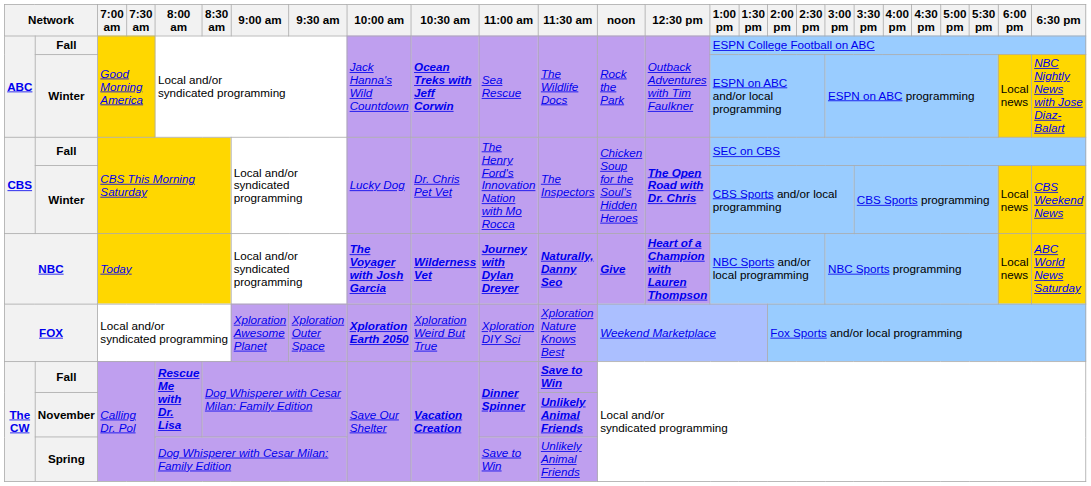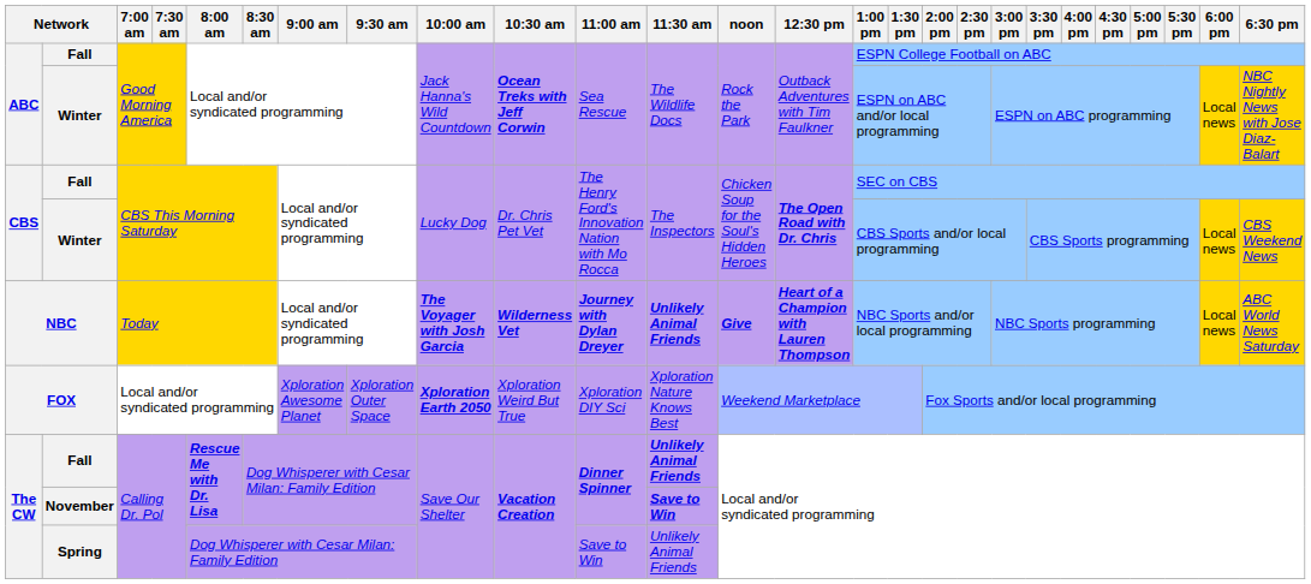 <table class=wikitable style=font-size:90%>
 <tr>
 <th width=1.5% bgcolor=#C0C0C0 colspan=2>Network</th>
 <th width=4% bgcolor=#C0C0C0>7:00 am</th>
 <th width=4% bgcolor=#C0C0C0>7:30 am</th>
 <th width=4% bgcolor=#C0C0C0>8:00 am</th>
 <th width=4% bgcolor=#C0C0C0>8:30 am</th>
 <th width=4% bgcolor=#C0C0C0>9:00 am</th>
 <th width=4% bgcolor=#C0C0C0>9:30 am</th>
 <th width=4% bgcolor=#C0C0C0>10:00 am</th>
 <th width=4% bgcolor=#C0C0C0>10:30 am</th>
 <th width=4% bgcolor=#C0C0C0>11:00 am</th>
 <th width=4% bgcolor=#C0C0C0>11:30 am</th>
 <th width=4% bgcolor=#C0C0C0>noon</th>
 <th width=4% bgcolor=#C0C0C0>12:30 pm</th>
 <th width=4% bgcolor=#C0C0C0>1:00 pm</th>
 <th width=4% bgcolor=#C0C0C0>1:30 pm</th>
 <th width=4% bgcolor=#C0C0C0>2:00 pm</th>
 <th width=4% bgcolor=#C0C0C0>2:30 pm</th>
 <th width=4% bgcolor=#C0C0C0>3:00 pm</th>
 <th width=4% bgcolor=#C0C0C0>3:30 pm</th>
 <th width=4% bgcolor=#C0C0C0>4:00 pm</th>
 <th width=4% bgcolor=#C0C0C0>4:30 pm</th>
 <th width=4% bgcolor=#C0C0C0>5:00 pm</th>
 <th width=4% bgcolor=#C0C0C0>5:30 pm</th>
 <th width=4% bgcolor=#C0C0C0>6:00 pm</th>
 <th width=4% bgcolor=#C0C0C0>6:30 pm</th>
 </tr>
 <tr>
 <th bgcolor=#C0C0C0 rowspan=2><a href='#'>ABC</a></th>
 <th>Fall</th>
 <td bgcolor=gold colspan=2 rowspan=2><em><a href='#'>Good Morning America</a></em></td>
 <td bgcolor=white colspan=4 rowspan=2>Local and/or<br> syndicated programming</td>
 <td bgcolor=bf9fef rowspan=2><em><a href='#'>Jack Hanna's Wild Countdown</a></em></td>
 <td bgcolor=bf9fef rowspan=2><strong><em><a href='#'>Ocean Treks with Jeff Corwin</a></em></strong></td>
 <td bgcolor=bf9fef rowspan=2><em><a href='#'>Sea Rescue</a></em></td>
 <td bgcolor=bf9fef rowspan=2><em><a href='#'>The Wildlife Docs</a></em></td>
 <td bgcolor=bf9fef rowspan=2><em><a href='#'>Rock the Park</a></em></td>
 <td bgcolor=bf9fef rowspan=2><em><a href='#'>Outback Adventures with Tim Faulkner</a></em></td>
 <td bgcolor=99ccff colspan=12><a href='#'>ESPN College Football on ABC</a></td>
 </tr>
 <tr>
 <th>Winter</th>
 <td bgcolor=99ccff colspan=4><a href='#'>ESPN on ABC</a> and/or local programming</td>
 <td bgcolor=99ccff colspan=6><a href='#'>ESPN on ABC</a> programming</td>
 <td bgcolor=gold>Local news</td>
 <td bgcolor=gold><em><a href='#'>NBC Nightly News with Jose Diaz-Balart</a></em></td>
 </tr>
 <tr>
 <th bgcolor=#C0C0C0 rowspan=2><a href='#'>CBS</a></th>
 <th>Fall</th>
 <td bgcolor=gold colspan=4 rowspan=2><em><a href='#'>CBS This Morning Saturday</a></em></td>
 <td bgcolor=white colspan=2 rowspan=2>Local and/or<br> syndicated programming</td>
 <td bgcolor=bf9fef rowspan=2><em><a href='#'>Lucky Dog</a></em></td>
 <td bgcolor=bf9fef rowspan=2><em><a href='#'>Dr. Chris Pet Vet</a></em></td>
 <td bgcolor=bf9fef rowspan=2><em><a href='#'>The Henry Ford's Innovation Nation with Mo Rocca</a></em></td>
 <td bgcolor=bf9fef rowspan=2><em><a href='#'>The Inspectors</a></em></td>
 <td bgcolor=bf9fef rowspan=2><em><a href='#'>Chicken Soup for the Soul's Hidden Heroes</a></em></td>
 <td bgcolor=bf9fef rowspan=2><strong><em><a href='#'>The Open Road with Dr. Chris</a></em></strong></td>
 <td bgcolor=99ccff colspan=12><a href='#'>SEC on CBS</a></td>
 </tr>
 <tr>
 <th>Winter</th>
 <td bgcolor=99ccff colspan=5><a href='#'>CBS Sports</a> and/or local programming</td>
 <td bgcolor=99ccff colspan=5><a href='#'>CBS Sports</a> programming</td>
 <td bgcolor=gold>Local news</td>
 <td bgcolor=gold><em><a href='#'>CBS Weekend News</a></em></td>
 </tr>
 <tr>
 <th bgcolor=#C0C0C0 colspan=2><a href='#'>NBC</a></th>
 <td bgcolor=gold colspan=4><em><a href='#'>Today</a></em></td>
 <td bgcolor=white colspan=2>Local and/or<br> syndicated programming</td>
 <td bgcolor=bf9fef><strong><em><a href='#'>The Voyager with Josh Garcia</a></em></strong></td>
 <td bgcolor=bf9fef><strong><em><a href='#'>Wilderness Vet</a></em></strong></td>
 <td bgcolor=bf9fef><strong><em><a href='#'>Journey with Dylan Dreyer</a></em></strong></td>
-<td bgcolor=bf9fef><strong><em><a href='#'>Naturally, Danny Seo</a></em></strong></td>
+<td bgcolor=bf9fef><strong><em><a href='#'>Unlikely Animal Friends</a></em></strong></td>
 <td bgcolor=bf9fef><strong><em><a href='#'>Give</a></em></strong></td>
 <td bgcolor=bf9fef><strong><em><a href='#'>Heart of a Champion with Lauren Thompson</a></em></strong></td>
 <td bgcolor=99ccff colspan=4><a href='#'>NBC Sports</a> and/or local programming</td>
 <td bgcolor=99ccff colspan=6><a href='#'>NBC Sports</a> programming</td>
 <td bgcolor=gold>Local news</td>
 <td bgcolor=gold><em><a href='#'>ABC World News Saturday</a></em></td>
 </tr>
 <tr>
 <th bgcolor=#C0C0C0 colspan=2><a href='#'>FOX</a></th>
 <td bgcolor=white colspan=4>Local and/or<br> syndicated programming</td>
 <td bgcolor=bf9fef><em><a href='#'>Xploration Awesome Planet</a></em></td>
 <td bgcolor=bf9fef><em><a href='#'>Xploration Outer Space</a></em></td>
 <td bgcolor=#bf9fef><strong><em><a href='#'>Xploration Earth 2050</a></em></strong></td>
 <td bgcolor="#bf9fef"><em><a href='#'>Xploration Weird But True</a></em></td>
 <td bgcolor="#bf9fef"><em><a href='#'>Xploration DIY Sci</a></em></td>
 <td bgcolor="#bf9fef"><em><a href='#'>Xploration Nature Knows Best</a></em></td>
 <td bgcolor="abbfff" colspan="4"><em><a href='#'>Weekend Marketplace</a></em></td>
 <td bgcolor=99ccff colspan=14><a href='#'>Fox Sports</a> and/or local programming</td>
 </tr>
 <tr>
 <th bgcolor=#C0C0C0 rowspan=3><a href='#'>The CW</a></th>
 <th>Fall</th>
 <td bgcolor=bf9fef colspan=2 rowspan=3><em><a href='#'>Calling Dr. Pol</a></em></td>
 <td bgcolor=bf9fef rowspan=2><strong><em><a href='#'>Rescue Me with Dr. Lisa</a></em></strong></td>
 <td bgcolor=bf9fef colspan=3 rowspan=2><em><a href='#'>Dog Whisperer with Cesar Milan: Family Edition</a></em></td>
 <td bgcolor="#bf9fef" rowspan="3"><em><a href='#'>Save Our Shelter</a></em></td>
 <td bgcolor=bf9fef rowspan=3><strong><em><a href='#'>Vacation Creation</a></em></strong></td>
 <td bgcolor=bf9fef rowspan=2><strong><em><a href='#'>Dinner Spinner</a></em></strong></td>
-<td bgcolor=bf9fef><strong><em><a href='#'>Save to Win</a></em></strong></td>
+<td bgcolor=bf9fef><strong><em><a href='#'>Unlikely Animal Friends</a></em></strong></td>
 <td bgcolor=white colspan=14 rowspan=3>Local and/or<br>syndicated programming</td>
 </tr>
 <tr>
 <th>November</th>
-<td bgcolor=bf9fef><strong><em><a href='#'>Unlikely Animal Friends</a></em></strong></td>
+<td bgcolor=bf9fef><strong><em><a href='#'>Save to Win</a></em></strong></td>
 </tr>
 <tr>
 <th>Spring</th>
 <td bgcolor=bf9fef colspan=4><em><a href='#'>Dog Whisperer with Cesar Milan: Family Edition</a></em></td>
 <td bgcolor=bf9fef><em><a href='#'>Save to Win</a></em></td>
 <td bgcolor=bf9fef><em><a href='#'>Unlikely Animal Friends</a></em></td>
 </tr>
 </table>
